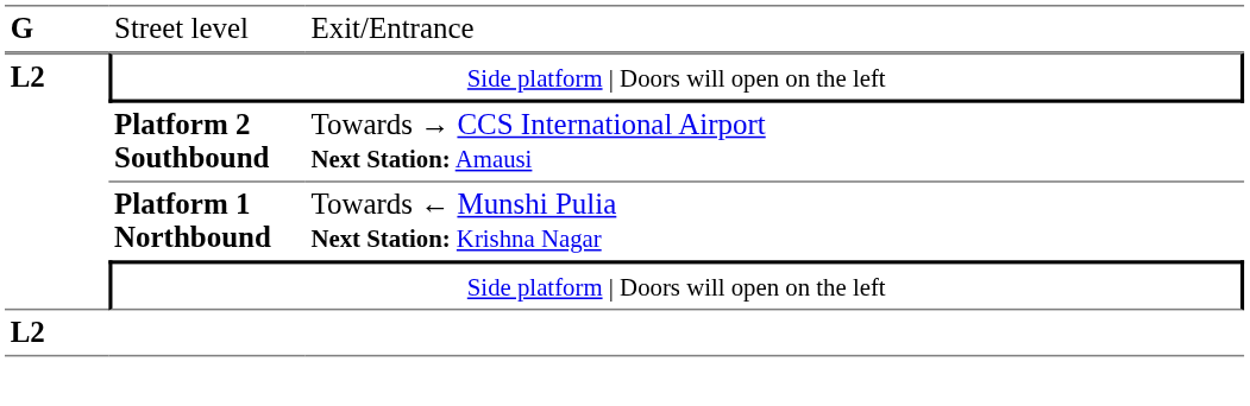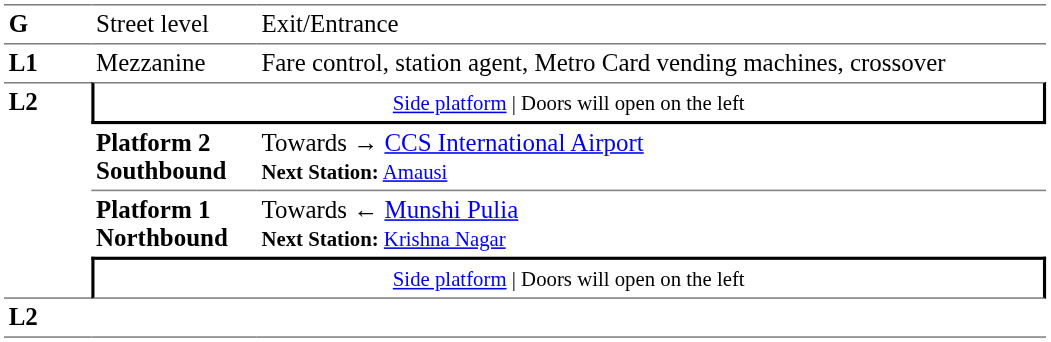 <table table border=0 cellspacing=0 cellpadding=3>
 <tr>
 <td style="border-bottom:solid 1px gray;border-top:solid 1px gray;" width=50 valign=top><strong>G</strong></td>
 <td style="border-top:solid 1px gray;border-bottom:solid 1px gray;" width=100 valign=top>Street level</td>
 <td style="border-top:solid 1px gray;border-bottom:solid 1px gray;" width=500 valign=top>Exit/Entrance</td>
+</tr>
+<tr>
+<td valign=top><strong>L1</strong></td>
+<td valign=top>Mezzanine</td>
+<td valign=top>Fare control, station agent, Metro Card vending machines, crossover<br></td>
 </tr>
 <tr>
 <td style="border-top:solid 1px gray;border-bottom:solid 1px gray;" width=50 rowspan=4 valign=top><strong>L2</strong></td>
 <td style="border-top:solid 1px gray;border-right:solid 2px black;border-left:solid 2px black;border-bottom:solid 2px black;text-align:center;" colspan=2><small><a href='#'>Side platform</a> | Doors will open on the left </small></td>
 </tr>
 <tr>
 <td style="border-bottom:solid 1px gray;" width=100><span><strong>Platform 2</strong><br><strong>Southbound</strong></span></td>
 <td style="border-bottom:solid 1px gray;" width=500>Towards → <a href='#'>CCS International Airport</a><br><small><strong>Next Station:</strong> <a href='#'>Amausi</a></small></td>
 </tr>
 <tr>
 <td><span><strong>Platform 1</strong><br><strong>Northbound</strong></span></td>
 <td><span></span>Towards ← <a href='#'>Munshi Pulia</a><br><small><strong>Next Station:</strong> <a href='#'>Krishna Nagar</a></small></td>
 </tr>
 <tr>
 <td style="border-top:solid 2px black;border-right:solid 2px black;border-left:solid 2px black;border-bottom:solid 1px gray;text-align:center;" colspan=2><small><a href='#'>Side platform</a> | Doors will open on the left </small></td>
 </tr>
 <tr>
 <td style="border-bottom:solid 1px gray;" width=50 rowspan=2 valign=top><strong>L2</strong></td>
 <td style="border-bottom:solid 1px gray;" width=100></td>
 <td style="border-bottom:solid 1px gray;" width=500></td>
 </tr>
 <tr>
 </tr>
 </table>
